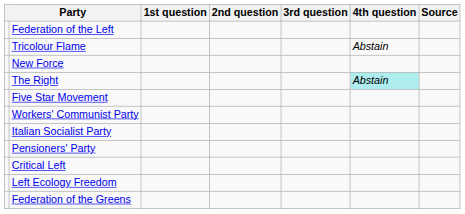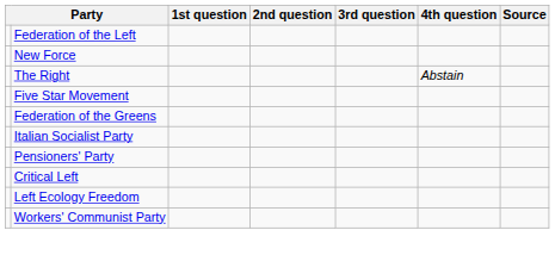 <table class="wikitable">
 <tr>
 <th colspan="2">Party</th>
 <th>1st question</th>
 <th>2nd question</th>
 <th>3rd question</th>
 <th>4th question</th>
 <th>Source</th>
 </tr>
 <tr>
 <td bgcolor=></td>
 <td><a href='#'>Federation of the Left</a></td>
 <td></td>
 <td></td>
 <td></td>
 <td></td>
 <td></td>
 </tr>
 <tr>
 <td bgcolor=></td>
-<td><a href='#'>Tricolour Flame</a></td>
-<td></td>
-<td></td>
-<td></td>
-<td><em>Abstain</em></td>
-<td></td>
-</tr>
-<tr>
-<td bgcolor=></td>
 <td><a href='#'>New Force</a></td>
 <td></td>
 <td></td>
 <td></td>
 <td></td>
 <td></td>
 </tr>
 <tr>
 <td bgcolor=></td>
 <td><a href='#'>The Right</a></td>
 <td></td>
 <td></td>
 <td></td>
-<td style="background: paleturquoise;"><em>Abstain</em></td>
+<td><em>Abstain</em></td>
 <td></td>
 </tr>
 <tr>
 <td bgcolor=></td>
 <td><a href='#'>Five Star Movement</a></td>
 <td></td>
 <td></td>
 <td></td>
 <td></td>
 <td></td>
 </tr>
 <tr>
 <td bgcolor=></td>
-<td><a href='#'>Workers' Communist Party</a></td>
+<td><a href='#'>Federation of the Greens</a></td>
 <td></td>
 <td></td>
 <td></td>
 <td></td>
 <td></td>
 </tr>
 <tr>
 <td bgcolor=></td>
 <td><a href='#'>Italian Socialist Party</a></td>
 <td></td>
 <td></td>
 <td></td>
 <td></td>
 <td></td>
 </tr>
 <tr>
 <td bgcolor=></td>
 <td><a href='#'>Pensioners' Party</a></td>
 <td></td>
 <td></td>
 <td></td>
 <td></td>
 <td></td>
 </tr>
 <tr>
 <td bgcolor=></td>
 <td><a href='#'>Critical Left</a></td>
 <td></td>
 <td></td>
 <td></td>
 <td></td>
 <td></td>
 </tr>
 <tr>
 <td bgcolor=></td>
 <td><a href='#'>Left Ecology Freedom</a></td>
 <td></td>
 <td></td>
 <td></td>
 <td></td>
 <td></td>
 </tr>
 <tr>
 <td bgcolor=></td>
-<td><a href='#'>Federation of the Greens</a></td>
+<td><a href='#'>Workers' Communist Party</a></td>
 <td></td>
 <td></td>
 <td></td>
 <td></td>
 <td></td>
 </tr>
 </table>
